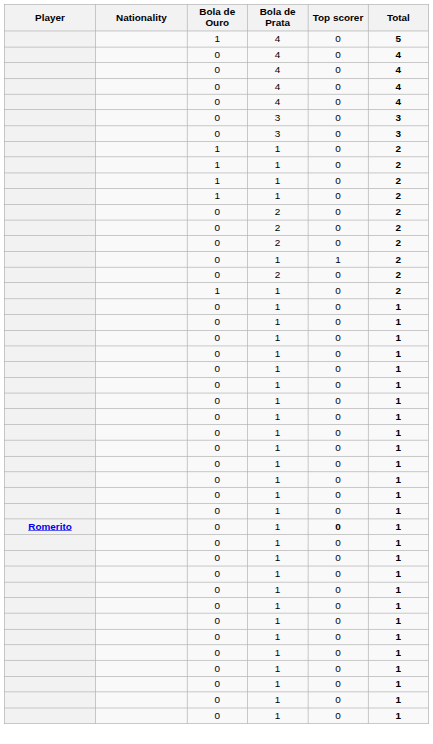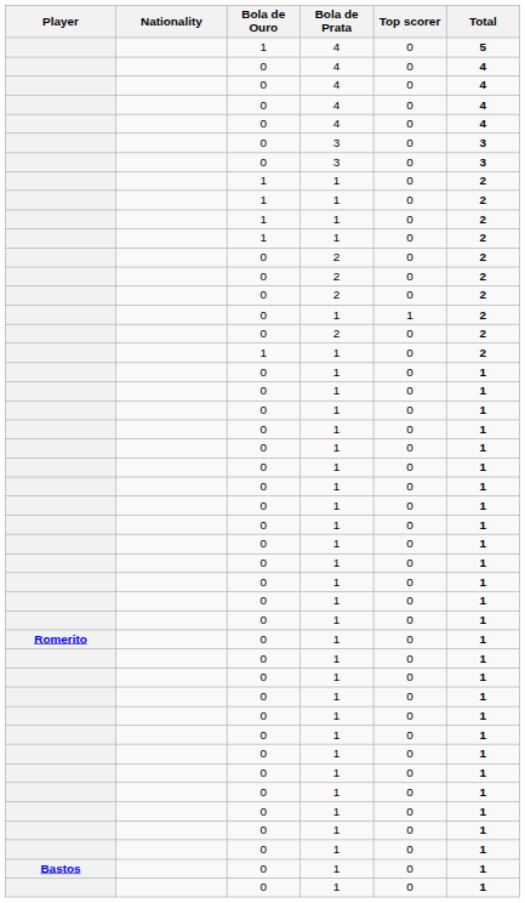 <table class="sortable wikitable plainrowheaders">
 <tr>
 <th scope="col" width=140px>Player</th>
 <th scope="col" width=140px>Nationality</th>
 <th scope="col" width=90px>Bola de Ouro</th>
 <th scope="col" width=90px>Bola de Prata</th>
 <th scope="col" width=90px>Top scorer</th>
 <th scope="col" width=90px>Total</th>
 </tr>
 <tr>
 <th scope="row"></th>
 <td></td>
 <td style="text-align:center;">1</td>
 <td style="text-align:center;">4</td>
 <td style="text-align:center;">0</td>
 <td style="text-align:center;"><strong>5</strong></td>
 </tr>
 <tr>
 <th scope="row"></th>
 <td></td>
 <td style="text-align:center;">0</td>
 <td style="text-align:center;">4</td>
 <td style="text-align:center;">0</td>
 <td style="text-align:center;"><strong>4</strong></td>
 </tr>
 <tr>
 <th scope="row"></th>
 <td></td>
 <td style="text-align:center;">0</td>
 <td style="text-align:center;">4</td>
 <td style="text-align:center;">0</td>
 <td style="text-align:center;"><strong>4</strong></td>
 </tr>
 <tr>
 <th scope="row"></th>
 <td></td>
 <td style="text-align:center;">0</td>
 <td style="text-align:center;">4</td>
 <td style="text-align:center;">0</td>
 <td style="text-align:center;"><strong>4</strong></td>
 </tr>
 <tr>
 <th scope="row"></th>
 <td></td>
 <td style="text-align:center;">0</td>
 <td style="text-align:center;">4</td>
 <td style="text-align:center;">0</td>
 <td style="text-align:center;"><strong>4</strong></td>
 </tr>
 <tr>
 <th scope="row"></th>
 <td></td>
 <td style="text-align:center;">0</td>
 <td style="text-align:center;">3</td>
 <td style="text-align:center;">0</td>
 <td style="text-align:center;"><strong>3</strong></td>
 </tr>
 <tr>
 <th scope="row"></th>
 <td></td>
 <td style="text-align:center;">0</td>
 <td style="text-align:center;">3</td>
 <td style="text-align:center;">0</td>
 <td style="text-align:center;"><strong>3</strong></td>
 </tr>
 <tr>
 <th scope="row"></th>
 <td></td>
 <td style="text-align:center;">1</td>
 <td style="text-align:center;">1</td>
 <td style="text-align:center;">0</td>
 <td style="text-align:center;"><strong>2</strong></td>
 </tr>
 <tr>
 <th scope="row"></th>
 <td></td>
 <td style="text-align:center;">1</td>
 <td style="text-align:center;">1</td>
 <td style="text-align:center;">0</td>
 <td style="text-align:center;"><strong>2</strong></td>
 </tr>
 <tr>
 <th scope="row"></th>
 <td></td>
 <td style="text-align:center;">1</td>
 <td style="text-align:center;">1</td>
 <td style="text-align:center;">0</td>
 <td style="text-align:center;"><strong>2</strong></td>
 </tr>
 <tr>
 <th scope="row"></th>
 <td></td>
 <td style="text-align:center;">1</td>
 <td style="text-align:center;">1</td>
 <td style="text-align:center;">0</td>
 <td style="text-align:center;"><strong>2</strong></td>
 </tr>
 <tr>
 <th scope="row"></th>
 <td></td>
 <td style="text-align:center;">0</td>
 <td style="text-align:center;">2</td>
 <td style="text-align:center;">0</td>
 <td style="text-align:center;"><strong>2</strong></td>
 </tr>
 <tr>
 <th scope="row"></th>
 <td></td>
 <td style="text-align:center;">0</td>
 <td style="text-align:center;">2</td>
 <td style="text-align:center;">0</td>
 <td style="text-align:center;"><strong>2</strong></td>
 </tr>
 <tr>
 <th scope="row"></th>
 <td></td>
 <td style="text-align:center;">0</td>
 <td style="text-align:center;">2</td>
 <td style="text-align:center;">0</td>
 <td style="text-align:center;"><strong>2</strong></td>
 </tr>
 <tr>
 <th scope="row"></th>
 <td></td>
 <td style="text-align:center;">0</td>
 <td style="text-align:center;">1</td>
 <td style="text-align:center;">1</td>
 <td style="text-align:center;"><strong>2</strong></td>
 </tr>
 <tr>
 <th scope="row"></th>
 <td></td>
 <td style="text-align:center;">0</td>
 <td style="text-align:center;">2</td>
 <td style="text-align:center;">0</td>
 <td style="text-align:center;"><strong>2</strong></td>
 </tr>
 <tr>
 <th scope="row"></th>
 <td></td>
 <td style="text-align:center;">1</td>
 <td style="text-align:center;">1</td>
 <td style="text-align:center;">0</td>
 <td style="text-align:center;"><strong>2</strong></td>
 </tr>
 <tr>
 <th scope="row"></th>
 <td></td>
 <td style="text-align:center;">0</td>
 <td style="text-align:center;">1</td>
 <td style="text-align:center;">0</td>
 <td style="text-align:center;"><strong>1</strong></td>
 </tr>
 <tr>
 <th scope="row"></th>
 <td></td>
 <td style="text-align:center;">0</td>
 <td style="text-align:center;">1</td>
 <td style="text-align:center;">0</td>
 <td style="text-align:center;"><strong>1</strong></td>
 </tr>
 <tr>
 <th scope="row"></th>
 <td></td>
 <td style="text-align:center;">0</td>
 <td style="text-align:center;">1</td>
 <td style="text-align:center;">0</td>
 <td style="text-align:center;"><strong>1</strong></td>
 </tr>
 <tr>
 <th scope="row"></th>
 <td></td>
 <td style="text-align:center;">0</td>
 <td style="text-align:center;">1</td>
 <td style="text-align:center;">0</td>
 <td style="text-align:center;"><strong>1</strong></td>
 </tr>
 <tr>
 <th scope="row"></th>
 <td></td>
 <td style="text-align:center;">0</td>
 <td style="text-align:center;">1</td>
 <td style="text-align:center;">0</td>
 <td style="text-align:center;"><strong>1</strong></td>
 </tr>
 <tr>
 <th scope="row"></th>
 <td></td>
 <td style="text-align:center;">0</td>
 <td style="text-align:center;">1</td>
 <td style="text-align:center;">0</td>
 <td style="text-align:center;"><strong>1</strong></td>
 </tr>
 <tr>
 <th scope="row"></th>
 <td></td>
 <td style="text-align:center;">0</td>
 <td style="text-align:center;">1</td>
 <td style="text-align:center;">0</td>
 <td style="text-align:center;"><strong>1</strong></td>
 </tr>
 <tr>
 <th scope="row"></th>
 <td></td>
 <td style="text-align:center;">0</td>
 <td style="text-align:center;">1</td>
 <td style="text-align:center;">0</td>
 <td style="text-align:center;"><strong>1</strong></td>
 </tr>
 <tr>
 <th scope="row"></th>
 <td></td>
 <td style="text-align:center;">0</td>
 <td style="text-align:center;">1</td>
 <td style="text-align:center;">0</td>
 <td style="text-align:center;"><strong>1</strong></td>
 </tr>
 <tr>
 <th scope="row"></th>
 <td></td>
 <td style="text-align:center;">0</td>
 <td style="text-align:center;">1</td>
 <td style="text-align:center;">0</td>
 <td style="text-align:center;"><strong>1</strong></td>
 </tr>
 <tr>
 <th scope="row"></th>
 <td></td>
 <td style="text-align:center;">0</td>
 <td style="text-align:center;">1</td>
 <td style="text-align:center;">0</td>
 <td style="text-align:center;"><strong>1</strong></td>
 </tr>
 <tr>
 <th scope="row"></th>
 <td></td>
 <td style="text-align:center;">0</td>
 <td style="text-align:center;">1</td>
 <td style="text-align:center;">0</td>
 <td style="text-align:center;"><strong>1</strong></td>
 </tr>
 <tr>
 <th scope="row"></th>
 <td></td>
 <td style="text-align:center;">0</td>
 <td style="text-align:center;">1</td>
 <td style="text-align:center;">0</td>
 <td style="text-align:center;"><strong>1</strong></td>
 </tr>
 <tr>
 <th scope="row"></th>
 <td></td>
 <td style="text-align:center;">0</td>
 <td style="text-align:center;">1</td>
 <td style="text-align:center;">0</td>
 <td style="text-align:center;"><strong>1</strong></td>
 </tr>
 <tr>
 <th scope="row"><a href='#'>Romerito</a></th>
 <td></td>
 <td style="text-align:center;">0</td>
 <td style="text-align:center;">1</td>
-<td style="text-align:center;"><strong>0</strong></td>
+<td style="text-align:center;">0</td>
 <td style="text-align:center;"><strong>1</strong></td>
 </tr>
 <tr>
 <th scope="row"></th>
 <td></td>
 <td style="text-align:center;">0</td>
 <td style="text-align:center;">1</td>
 <td style="text-align:center;">0</td>
 <td style="text-align:center;"><strong>1</strong></td>
 </tr>
 <tr>
 <th scope="row"></th>
 <td></td>
 <td style="text-align:center;">0</td>
 <td style="text-align:center;">1</td>
 <td style="text-align:center;">0</td>
 <td style="text-align:center;"><strong>1</strong></td>
 </tr>
 <tr>
 <th scope="row"></th>
 <td></td>
 <td style="text-align:center;">0</td>
 <td style="text-align:center;">1</td>
 <td style="text-align:center;">0</td>
 <td style="text-align:center;"><strong>1</strong></td>
 </tr>
 <tr>
 <th scope="row"></th>
 <td></td>
 <td style="text-align:center;">0</td>
 <td style="text-align:center;">1</td>
 <td style="text-align:center;">0</td>
 <td style="text-align:center;"><strong>1</strong></td>
 </tr>
 <tr>
 <th scope="row"></th>
 <td></td>
 <td style="text-align:center;">0</td>
 <td style="text-align:center;">1</td>
 <td style="text-align:center;">0</td>
 <td style="text-align:center;"><strong>1</strong></td>
 </tr>
 <tr>
 <th scope="row"></th>
 <td></td>
 <td style="text-align:center;">0</td>
 <td style="text-align:center;">1</td>
 <td style="text-align:center;">0</td>
 <td style="text-align:center;"><strong>1</strong></td>
 </tr>
 <tr>
 <th scope="row"></th>
 <td></td>
 <td style="text-align:center;">0</td>
 <td style="text-align:center;">1</td>
 <td style="text-align:center;">0</td>
 <td style="text-align:center;"><strong>1</strong></td>
 </tr>
 <tr>
 <th scope="row"></th>
 <td></td>
 <td style="text-align:center;">0</td>
 <td style="text-align:center;">1</td>
 <td style="text-align:center;">0</td>
 <td style="text-align:center;"><strong>1</strong></td>
 </tr>
 <tr>
 <th scope="row"></th>
 <td></td>
 <td style="text-align:center;">0</td>
 <td style="text-align:center;">1</td>
 <td style="text-align:center;">0</td>
 <td style="text-align:center;"><strong>1</strong></td>
 </tr>
 <tr>
 <th scope="row"></th>
 <td></td>
 <td style="text-align:center;">0</td>
 <td style="text-align:center;">1</td>
 <td style="text-align:center;">0</td>
 <td style="text-align:center;"><strong>1</strong></td>
 </tr>
 <tr>
 <th scope="row"></th>
 <td></td>
 <td style="text-align:center;">0</td>
 <td style="text-align:center;">1</td>
 <td style="text-align:center;">0</td>
 <td style="text-align:center;"><strong>1</strong></td>
 </tr>
 <tr>
+<th scope="row"><a href='#'>Bastos</a></th>
+<td></td>
+<td style="text-align:center;">0</td>
+<td style="text-align:center;">1</td>
+<td style="text-align:center;">0</td>
+<td style="text-align:center;"><strong>1</strong></td>
+</tr>
+<tr>
 <th scope="row"></th>
 <td></td>
 <td style="text-align:center;">0</td>
 <td style="text-align:center;">1</td>
 <td style="text-align:center;">0</td>
 <td style="text-align:center;"><strong>1</strong></td>
 </tr>
 </table>
